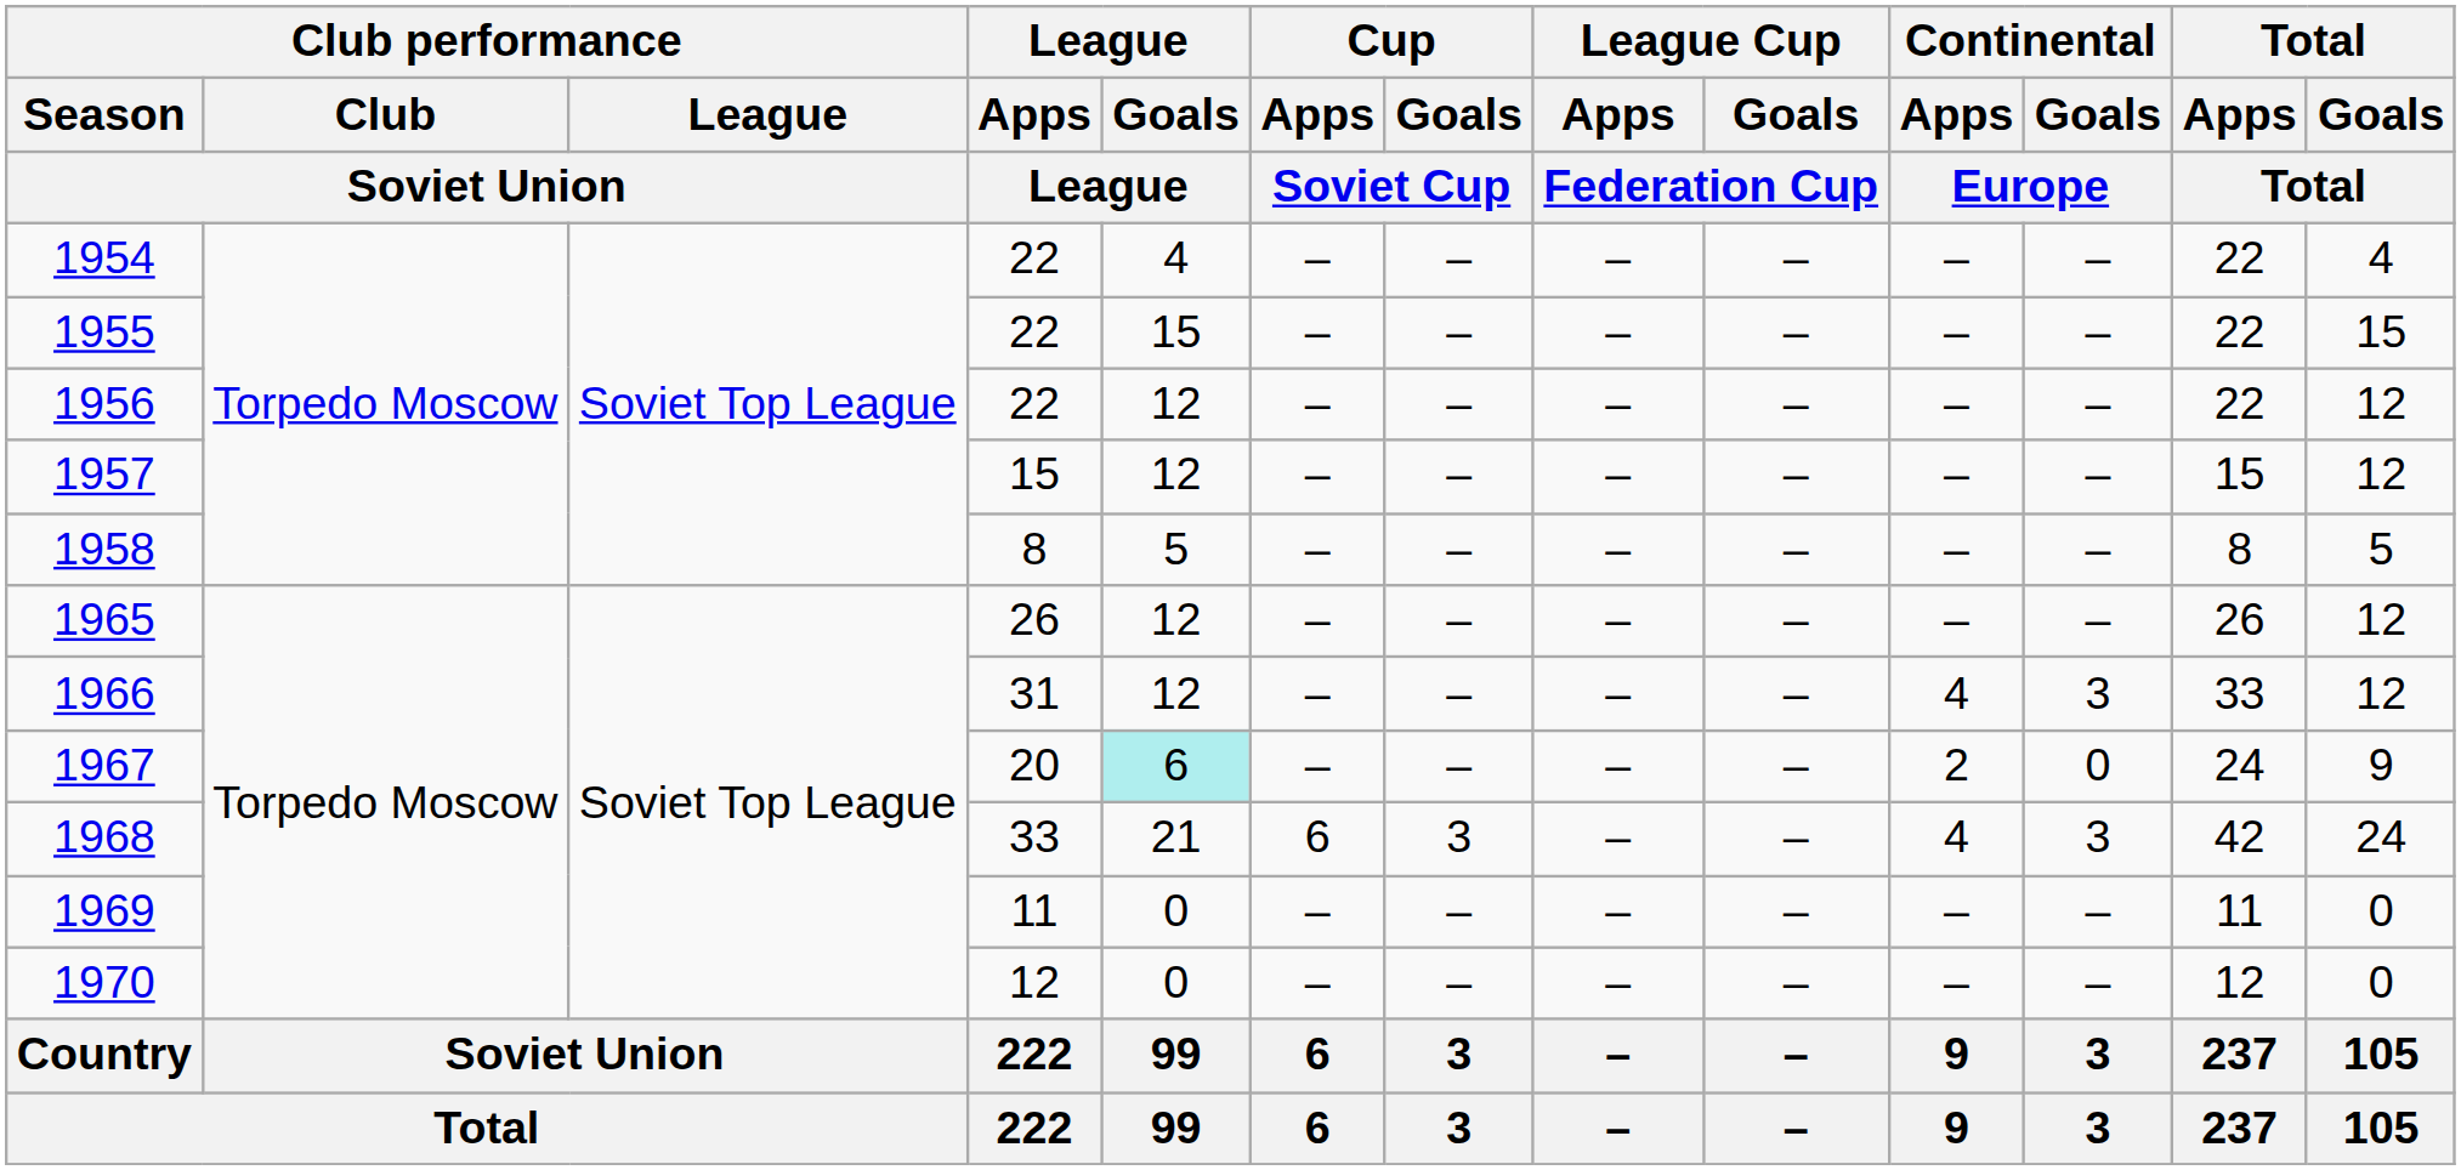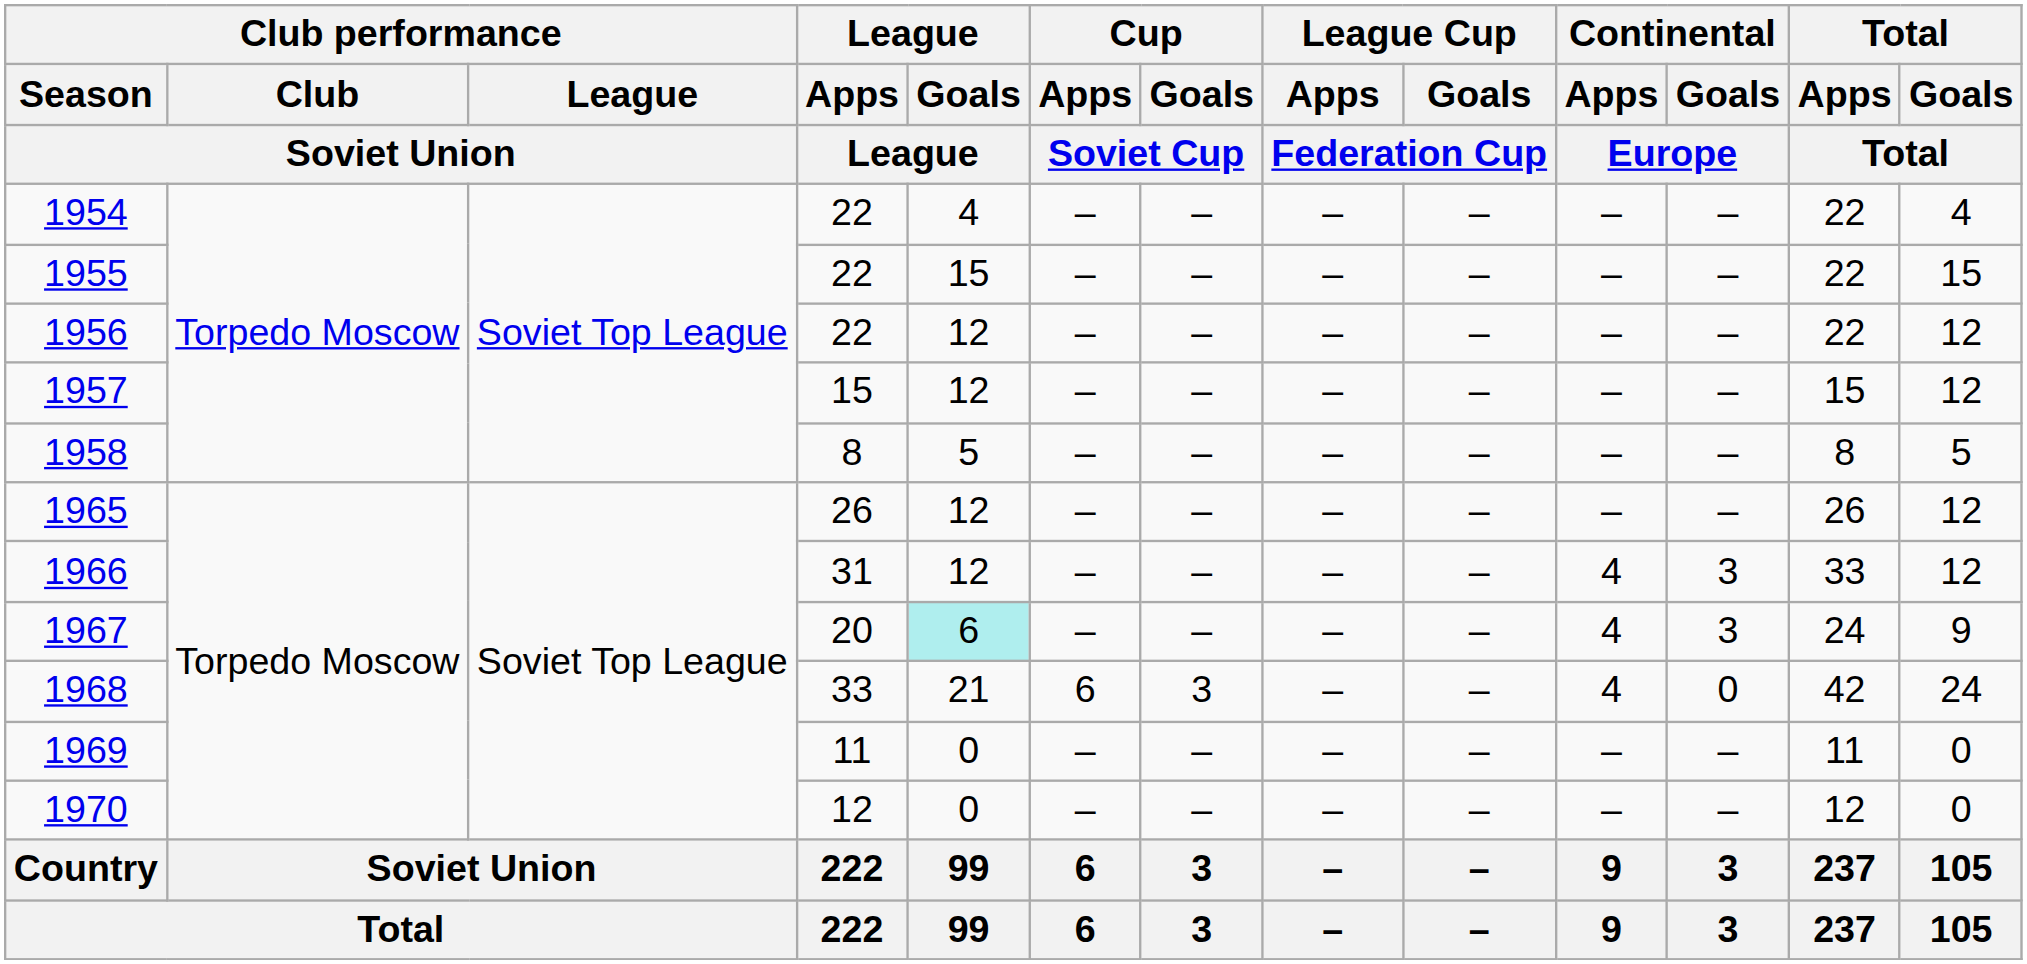 <table class="wikitable" style="text-align:center;">
 <tr>
 <th colspan=3>Club performance</th>
 <th colspan=2>League</th>
 <th colspan=2>Cup</th>
 <th colspan=2>League Cup</th>
 <th colspan=2>Continental</th>
 <th colspan=2>Total</th>
 </tr>
 <tr>
 <th>Season</th>
 <th>Club</th>
 <th>League</th>
 <th>Apps</th>
 <th>Goals</th>
 <th>Apps</th>
 <th>Goals</th>
 <th>Apps</th>
 <th>Goals</th>
 <th>Apps</th>
 <th>Goals</th>
 <th>Apps</th>
 <th>Goals</th>
 </tr>
 <tr>
 <th colspan=3>Soviet Union</th>
 <th colspan=2>League</th>
 <th colspan=2><a href='#'>Soviet Cup</a></th>
 <th colspan=2><a href='#'>Federation Cup</a></th>
 <th colspan=2><a href='#'>Europe</a></th>
 <th colspan=2>Total</th>
 </tr>
 <tr>
 <td><a href='#'>1954</a></td>
 <td rowspan="5"><a href='#'>Torpedo Moscow</a></td>
 <td rowspan="5"><a href='#'>Soviet Top League</a></td>
 <td>22</td>
 <td>4</td>
 <td>–</td>
 <td>–</td>
 <td>–</td>
 <td>–</td>
 <td>–</td>
 <td>–</td>
 <td>22</td>
 <td>4</td>
 </tr>
 <tr>
 <td><a href='#'>1955</a></td>
 <td>22</td>
 <td>15</td>
 <td>–</td>
 <td>–</td>
 <td>–</td>
 <td>–</td>
 <td>–</td>
 <td>–</td>
 <td>22</td>
 <td>15</td>
 </tr>
 <tr>
 <td><a href='#'>1956</a></td>
 <td>22</td>
 <td>12</td>
 <td>–</td>
 <td>–</td>
 <td>–</td>
 <td>–</td>
 <td>–</td>
 <td>–</td>
 <td>22</td>
 <td>12</td>
 </tr>
 <tr>
 <td><a href='#'>1957</a></td>
 <td>15</td>
 <td>12</td>
 <td>–</td>
 <td>–</td>
 <td>–</td>
 <td>–</td>
 <td>–</td>
 <td>–</td>
 <td>15</td>
 <td>12</td>
 </tr>
 <tr>
 <td><a href='#'>1958</a></td>
 <td>8</td>
 <td>5</td>
 <td>–</td>
 <td>–</td>
 <td>–</td>
 <td>–</td>
 <td>–</td>
 <td>–</td>
 <td>8</td>
 <td>5</td>
 </tr>
 <tr>
 <td><a href='#'>1965</a></td>
 <td rowspan="6">Torpedo Moscow</td>
 <td rowspan="6">Soviet Top League</td>
 <td>26</td>
 <td>12</td>
 <td>–</td>
 <td>–</td>
 <td>–</td>
 <td>–</td>
 <td>–</td>
 <td>–</td>
 <td>26</td>
 <td>12</td>
 </tr>
 <tr>
 <td><a href='#'>1966</a></td>
 <td>31</td>
 <td>12</td>
 <td>–</td>
 <td>–</td>
 <td>–</td>
 <td>–</td>
 <td>4</td>
 <td>3</td>
 <td>33</td>
 <td>12</td>
 </tr>
 <tr>
 <td><a href='#'>1967</a></td>
 <td>20</td>
 <td style="background: paleturquoise;">6</td>
 <td>–</td>
 <td>–</td>
 <td>–</td>
 <td>–</td>
-<td>2</td>
-<td>0</td>
+<td>4</td>
+<td>3</td>
 <td>24</td>
 <td>9</td>
 </tr>
 <tr>
 <td><a href='#'>1968</a></td>
 <td>33</td>
 <td>21</td>
 <td>6</td>
 <td>3</td>
 <td>–</td>
 <td>–</td>
 <td>4</td>
-<td>3</td>
+<td>0</td>
 <td>42</td>
 <td>24</td>
 </tr>
 <tr>
 <td><a href='#'>1969</a></td>
 <td>11</td>
 <td>0</td>
 <td>–</td>
 <td>–</td>
 <td>–</td>
 <td>–</td>
 <td>–</td>
 <td>–</td>
 <td>11</td>
 <td>0</td>
 </tr>
 <tr>
 <td><a href='#'>1970</a></td>
 <td>12</td>
 <td>0</td>
 <td>–</td>
 <td>–</td>
 <td>–</td>
 <td>–</td>
 <td>–</td>
 <td>–</td>
 <td>12</td>
 <td>0</td>
 </tr>
 <tr>
 <th rowspan=1>Country</th>
 <th colspan=2>Soviet Union</th>
 <th>222</th>
 <th>99</th>
 <th>6</th>
 <th>3</th>
 <th>–</th>
 <th>–</th>
 <th>9</th>
 <th>3</th>
 <th>237</th>
 <th>105</th>
 </tr>
 <tr>
 <th colspan=3>Total</th>
 <th>222</th>
 <th>99</th>
 <th>6</th>
 <th>3</th>
 <th>–</th>
 <th>–</th>
 <th>9</th>
 <th>3</th>
 <th>237</th>
 <th>105</th>
 </tr>
 </table>
